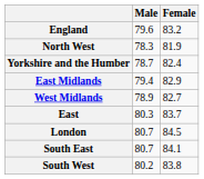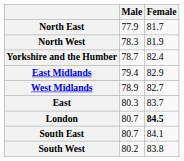 <table class="wikitable plainrowheaders">
 <tr>
 <th scope="col"></th>
 <th scope="col">Male</th>
 <th scope="col">Female</th>
 </tr>
 <tr>
-<th scope="row">England</th>
-<td>79.6</td>
-<td>83.2</td>
+<th scope="row">North East</th>
+<td>77.9</td>
+<td>81.7</td>
 </tr>
 <tr>
 <th scope="row">North West</th>
 <td>78.3</td>
 <td>81.9</td>
 </tr>
 <tr>
 <th scope="row">Yorkshire and the Humber</th>
 <td>78.7</td>
 <td>82.4</td>
 </tr>
 <tr>
 <th scope="row"><a href='#'>East Midlands</a></th>
 <td>79.4</td>
 <td>82.9</td>
 </tr>
 <tr>
 <th scope="row"><a href='#'>West Midlands</a></th>
 <td>78.9</td>
 <td>82.7</td>
 </tr>
 <tr>
 <th scope="row">East</th>
 <td>80.3</td>
 <td>83.7</td>
 </tr>
 <tr>
 <th scope="row">London</th>
 <td>80.7</td>
-<td>84.5</td>
+<td><strong>84.5</strong></td>
 </tr>
 <tr>
 <th scope="row">South East</th>
 <td>80.7</td>
 <td>84.1</td>
 </tr>
 <tr>
 <th scope="row">South West</th>
 <td>80.2</td>
 <td>83.8</td>
 </tr>
 </table>
